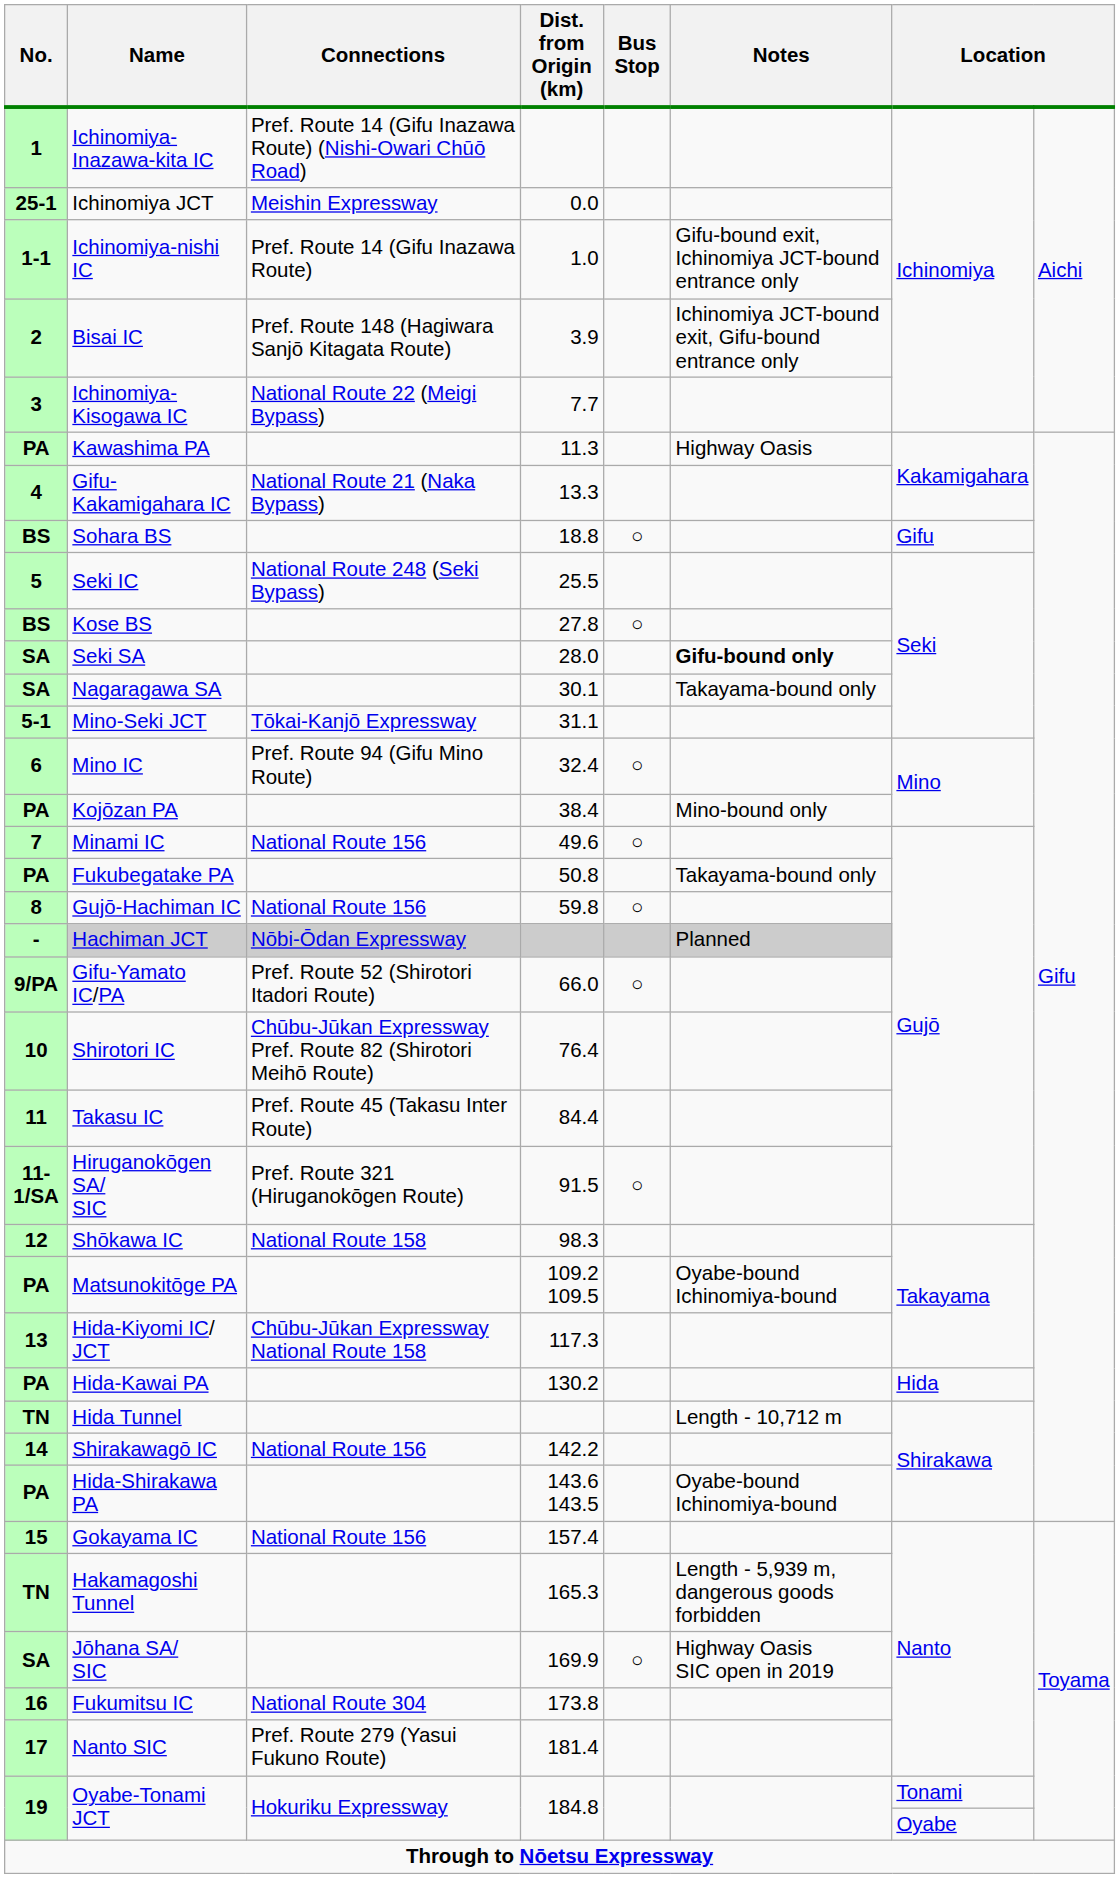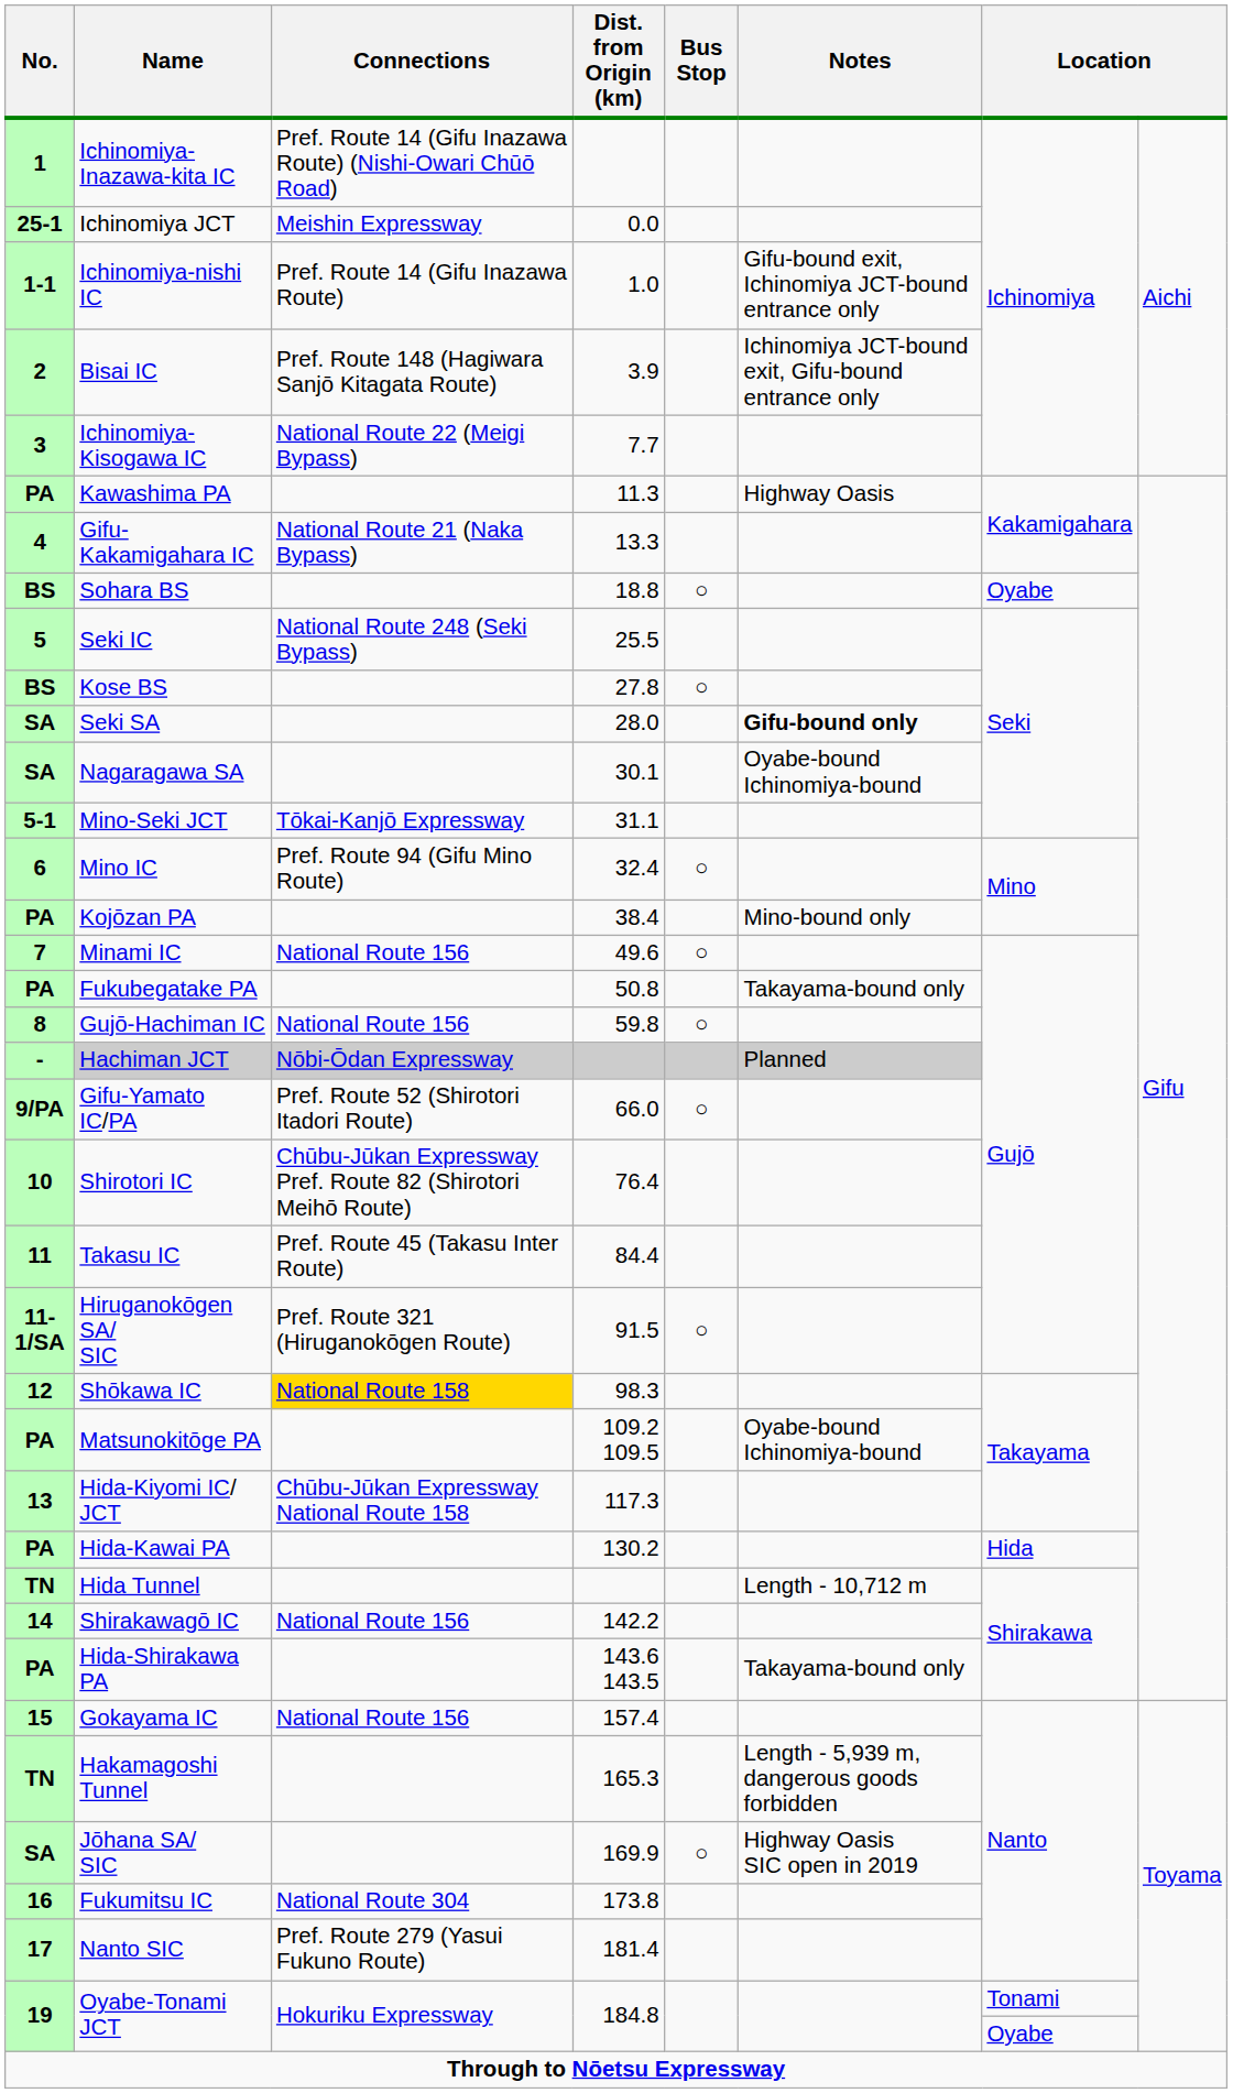 <table class="wikitable">
 <tr>
 <th style="border-bottom:3px solid green;">No.</th>
 <th style="border-bottom:3px solid green;">Name</th>
 <th style="border-bottom:3px solid green;">Connections</th>
 <th style="border-bottom:3px solid green;">Dist. from<br>Origin (km)</th>
 <th style="border-bottom:3px solid green;">Bus Stop</th>
 <th style="border-bottom:3px solid green;">Notes</th>
 <th colspan="2" style="border-bottom:3px solid green;">Location</th>
 </tr>
 <tr>
 <th style="background:#bfb;">1</th>
 <td><a href='#'>Ichinomiya-Inazawa-kita IC</a></td>
 <td>Pref. Route 14 (Gifu Inazawa Route) (<a href='#'>Nishi-Owari Chūō Road</a>)</td>
 <td style="text-align:right;"></td>
 <td style="text-align:center;"></td>
 <td style="text-align:left;"></td>
 <td rowspan="5"><a href='#'>Ichinomiya</a></td>
 <td rowspan="5" style="width:1em;"><a href='#'>Aichi</a></td>
 </tr>
 <tr>
 <th style="background:#bfb;">25-1</th>
 <td>Ichinomiya JCT</td>
 <td> <a href='#'>Meishin Expressway</a></td>
 <td style="text-align:right;">0.0</td>
 <td style="text-align:center;"></td>
 <td></td>
 </tr>
 <tr>
 <th style="background:#bfb;">1-1</th>
 <td><a href='#'>Ichinomiya-nishi IC</a></td>
 <td>Pref. Route 14 (Gifu Inazawa Route)</td>
 <td style="text-align:right;">1.0</td>
 <td style="text-align:center;"></td>
 <td>Gifu-bound exit, Ichinomiya JCT-bound entrance only</td>
 </tr>
 <tr>
 <th style="background:#bfb;">2</th>
 <td><a href='#'>Bisai IC</a></td>
 <td>Pref. Route 148 (Hagiwara Sanjō Kitagata Route)</td>
 <td style="text-align:right;">3.9</td>
 <td style="text-align:center;"></td>
 <td>Ichinomiya JCT-bound exit, Gifu-bound entrance only</td>
 </tr>
 <tr>
 <th style="background:#bfb;">3</th>
 <td><a href='#'>Ichinomiya-Kisogawa IC</a></td>
 <td> <a href='#'>National Route 22</a> (<a href='#'>Meigi Bypass</a>)</td>
 <td style="text-align:right;">7.7</td>
 <td style="text-align:center;"></td>
 <td></td>
 </tr>
 <tr>
 <th style="background:#bfb;">PA</th>
 <td><a href='#'>Kawashima PA</a></td>
 <td style="text-align:center;"></td>
 <td style="text-align:right;">11.3</td>
 <td style="text-align:center;"></td>
 <td>Highway Oasis</td>
 <td rowspan="2"><a href='#'>Kakamigahara</a></td>
 <td rowspan="26" style="width:1em;"><a href='#'>Gifu</a></td>
 </tr>
 <tr>
 <th style="background:#bfb;">4</th>
 <td><a href='#'>Gifu-Kakamigahara IC</a></td>
 <td> <a href='#'>National Route 21</a> (<a href='#'>Naka Bypass</a>)</td>
 <td style="text-align:right;">13.3</td>
 <td style="text-align:center;"></td>
 <td></td>
 </tr>
 <tr>
 <th style="background:#bfb;">BS</th>
 <td><a href='#'>Sohara BS</a></td>
 <td style="text-align:center;"></td>
 <td style="text-align:right;">18.8</td>
 <td style="text-align:center;">○</td>
 <td></td>
-<td><a href='#'>Gifu</a></td>
+<td><a href='#'>Oyabe</a></td>
 </tr>
 <tr>
 <th style="background:#bfb;">5</th>
 <td><a href='#'>Seki IC</a></td>
 <td> <a href='#'>National Route 248</a> (<a href='#'>Seki Bypass</a>)</td>
 <td style="text-align:right;">25.5</td>
 <td style="text-align:center;"></td>
 <td></td>
 <td rowspan="5"><a href='#'>Seki</a></td>
 </tr>
 <tr>
 <th style="background:#bfb;">BS</th>
 <td><a href='#'>Kose BS</a></td>
 <td style="text-align:center;"></td>
 <td style="text-align:right;">27.8</td>
 <td style="text-align:center;">○</td>
 <td></td>
 </tr>
 <tr>
 <th style="background:#bfb;">SA</th>
 <td><a href='#'>Seki SA</a></td>
 <td style="text-align:center;"></td>
 <td style="text-align:right;">28.0</td>
 <td style="text-align:center;"></td>
 <td><strong>Gifu-bound only</strong></td>
 </tr>
 <tr>
 <th style="background:#bfb;">SA</th>
 <td><a href='#'>Nagaragawa SA</a></td>
 <td style="text-align:center;"></td>
 <td style="text-align:right;">30.1</td>
 <td style="text-align:center;"></td>
-<td>Takayama-bound only</td>
+<td>Oyabe-bound<br>Ichinomiya-bound</td>
 </tr>
 <tr>
 <th style="background:#bfb;">5-1</th>
 <td><a href='#'>Mino-Seki JCT</a></td>
 <td> <a href='#'>Tōkai-Kanjō Expressway</a></td>
 <td style="text-align:right;">31.1</td>
 <td style="text-align:center;"></td>
 <td></td>
 </tr>
 <tr>
 <th style="background:#bfb;">6</th>
 <td><a href='#'>Mino IC</a></td>
 <td>Pref. Route 94 (Gifu Mino Route)</td>
 <td style="text-align:right;">32.4</td>
 <td style="text-align:center;">○</td>
 <td></td>
 <td rowspan="2"><a href='#'>Mino</a></td>
 </tr>
 <tr>
 <th style="background:#bfb;">PA</th>
 <td><a href='#'>Kojōzan PA</a></td>
 <td style="text-align:center;"></td>
 <td style="text-align:right;">38.4</td>
 <td style="text-align:center;"></td>
 <td>Mino-bound only</td>
 </tr>
 <tr>
 <th style="background:#bfb;">7</th>
 <td><a href='#'>Minami IC</a></td>
 <td> <a href='#'>National Route 156</a></td>
 <td style="text-align:right;">49.6</td>
 <td style="text-align:center;">○</td>
 <td></td>
 <td rowspan="8"><a href='#'>Gujō</a></td>
 </tr>
 <tr>
 <th style="background:#bfb;">PA</th>
 <td><a href='#'>Fukubegatake PA</a></td>
 <td style="text-align:center;"></td>
 <td style="text-align:right;">50.8</td>
 <td style="text-align:center;"></td>
 <td>Takayama-bound only</td>
 </tr>
 <tr>
 <th style="background:#bfb;">8</th>
 <td><a href='#'>Gujō-Hachiman IC</a></td>
 <td> <a href='#'>National Route 156</a></td>
 <td style="text-align:right;">59.8</td>
 <td style="text-align:center;">○</td>
 <td></td>
 </tr>
 <tr>
 <th style="background:#bfb;">-</th>
 <td style="background:#ccc;"><a href='#'>Hachiman JCT</a></td>
 <td style="background:#ccc;"><a href='#'>Nōbi-Ōdan Expressway</a></td>
 <td style="background:#ccc; text-align:right;"></td>
 <td style="background:#ccc; text-align:center;"></td>
 <td style="background:#ccc; text-align:left;">Planned</td>
 </tr>
 <tr>
 <th style="background:#bfb;">9/PA</th>
 <td><a href='#'>Gifu-Yamato IC</a>/<a href='#'>PA</a></td>
 <td>Pref. Route 52 (Shirotori Itadori Route)</td>
 <td style="text-align:right;">66.0</td>
 <td style="text-align:center;">○</td>
 <td></td>
 </tr>
 <tr>
 <th style="background:#bfb;">10</th>
 <td><a href='#'>Shirotori IC</a></td>
 <td> <a href='#'>Chūbu-Jūkan Expressway</a><br>Pref. Route 82 (Shirotori Meihō Route)</td>
 <td style="text-align:right;">76.4</td>
 <td style="text-align:center;"></td>
 <td></td>
 </tr>
 <tr>
 <th style="background:#bfb;">11</th>
 <td><a href='#'>Takasu IC</a></td>
 <td>Pref. Route 45 (Takasu Inter Route)</td>
 <td style="text-align:right;">84.4</td>
 <td style="text-align:center;"></td>
 <td></td>
 </tr>
 <tr>
 <th style="background:#bfb;">11-1/SA</th>
 <td><a href='#'>Hiruganokōgen SA/<br>SIC</a></td>
 <td>Pref. Route 321 (Hiruganokōgen Route)</td>
 <td style="text-align:right;">91.5</td>
 <td style="text-align:center;">○</td>
 <td></td>
 </tr>
 <tr>
 <th style="background:#bfb;">12</th>
 <td><a href='#'>Shōkawa IC</a></td>
-<td> <a href='#'>National Route 158</a></td>
+<td style="background: gold;"> <a href='#'>National Route 158</a></td>
 <td style="text-align:right;">98.3</td>
 <td style="text-align:center;"></td>
 <td></td>
 <td rowspan="3"><a href='#'>Takayama</a></td>
 </tr>
 <tr>
 <th style="background:#bfb;">PA</th>
 <td><a href='#'>Matsunokitōge PA</a></td>
 <td></td>
 <td style="text-align:right;">109.2<br>109.5</td>
 <td style="text-align:center;"></td>
 <td>Oyabe-bound<br>Ichinomiya-bound</td>
 </tr>
 <tr>
 <th style="background:#bfb;">13</th>
 <td><a href='#'>Hida-Kiyomi IC</a>/<br><a href='#'>JCT</a></td>
 <td> <a href='#'>Chūbu-Jūkan Expressway</a><br> <a href='#'>National Route 158</a></td>
 <td style="text-align:right;">117.3</td>
 <td style="text-align:center;"></td>
 <td></td>
 </tr>
 <tr>
 <th style="background:#bfb;">PA</th>
 <td><a href='#'>Hida-Kawai PA</a></td>
 <td></td>
 <td style="text-align:right;">130.2</td>
 <td style="text-align:center;"></td>
 <td></td>
 <td rowspan="2"><a href='#'>Hida</a></td>
 </tr>
 <tr>
 <th rowspan="2" style="background:#bfb;">TN</th>
 <td rowspan="2"><a href='#'>Hida Tunnel</a></td>
 <td rowspan="2" style="text-align:center;"></td>
 <td rowspan="2" style="text-align:center;"></td>
 <td rowspan="2" style="text-align:center;"></td>
 <td rowspan="2">Length - 10,712 m</td>
 </tr>
 <tr>
 <td rowspan="3"><a href='#'>Shirakawa</a></td>
 </tr>
 <tr>
 <th style="background:#bfb;">14</th>
 <td><a href='#'>Shirakawagō IC</a></td>
 <td> <a href='#'>National Route 156</a></td>
 <td style="text-align:right;">142.2</td>
 <td style="text-align:center;"></td>
 <td></td>
 </tr>
 <tr>
 <th style="background:#bfb;">PA</th>
 <td><a href='#'>Hida-Shirakawa PA</a></td>
 <td></td>
 <td style="text-align:right;">143.6<br>143.5</td>
 <td style="text-align:center;"></td>
-<td>Oyabe-bound<br>Ichinomiya-bound</td>
+<td>Takayama-bound only</td>
 </tr>
 <tr>
 <th style="background:#bfb;">15</th>
 <td><a href='#'>Gokayama IC</a></td>
 <td> <a href='#'>National Route 156</a></td>
 <td style="text-align:right;">157.4</td>
 <td style="text-align:center;"></td>
 <td></td>
 <td rowspan="5"><a href='#'>Nanto</a></td>
 <td rowspan="7" style="width:1em;"><a href='#'>Toyama</a></td>
 </tr>
 <tr>
 <th style="background:#bfb;">TN</th>
 <td><a href='#'>Hakamagoshi Tunnel</a></td>
 <td style="text-align:center;"></td>
 <td style="text-align:right;">165.3</td>
 <td style="text-align:center;"></td>
 <td>Length - 5,939 m, dangerous goods forbidden</td>
 </tr>
 <tr>
 <th style="background:#bfb;">SA</th>
 <td><a href='#'>Jōhana SA/<br>SIC</a></td>
 <td style="text-align:center;"></td>
 <td style="text-align:right;">169.9</td>
 <td style="text-align:center;">○</td>
 <td>Highway Oasis<br>SIC open in 2019</td>
 </tr>
 <tr>
 <th style="background:#bfb;">16</th>
 <td><a href='#'>Fukumitsu IC</a></td>
 <td> <a href='#'>National Route 304</a></td>
 <td style="text-align:right;">173.8</td>
 <td style="text-align:center;"></td>
 <td></td>
 </tr>
 <tr>
 <th style="background:#bfb;">17</th>
 <td><a href='#'>Nanto SIC</a></td>
 <td>Pref. Route 279 (Yasui Fukuno Route)</td>
 <td style="text-align:right;">181.4</td>
 <td style="text-align:center;"></td>
 <td></td>
 </tr>
 <tr>
 <th rowspan="2" style="background:#bfb;">19</th>
 <td rowspan="2"><a href='#'>Oyabe-Tonami JCT</a></td>
 <td rowspan="2"> <a href='#'>Hokuriku Expressway</a></td>
 <td rowspan="2" style="text-align:right;">184.8</td>
 <td rowspan="2" style="text-align:center;"></td>
 <td rowspan="2"></td>
 <td><a href='#'>Tonami</a></td>
 </tr>
 <tr>
 <td><a href='#'>Oyabe</a></td>
 </tr>
 <tr>
 <td colspan="8" style="text-align:center;"><strong>Through to  <a href='#'>Nōetsu Expressway</a></strong></td>
 </tr>
 </table>
